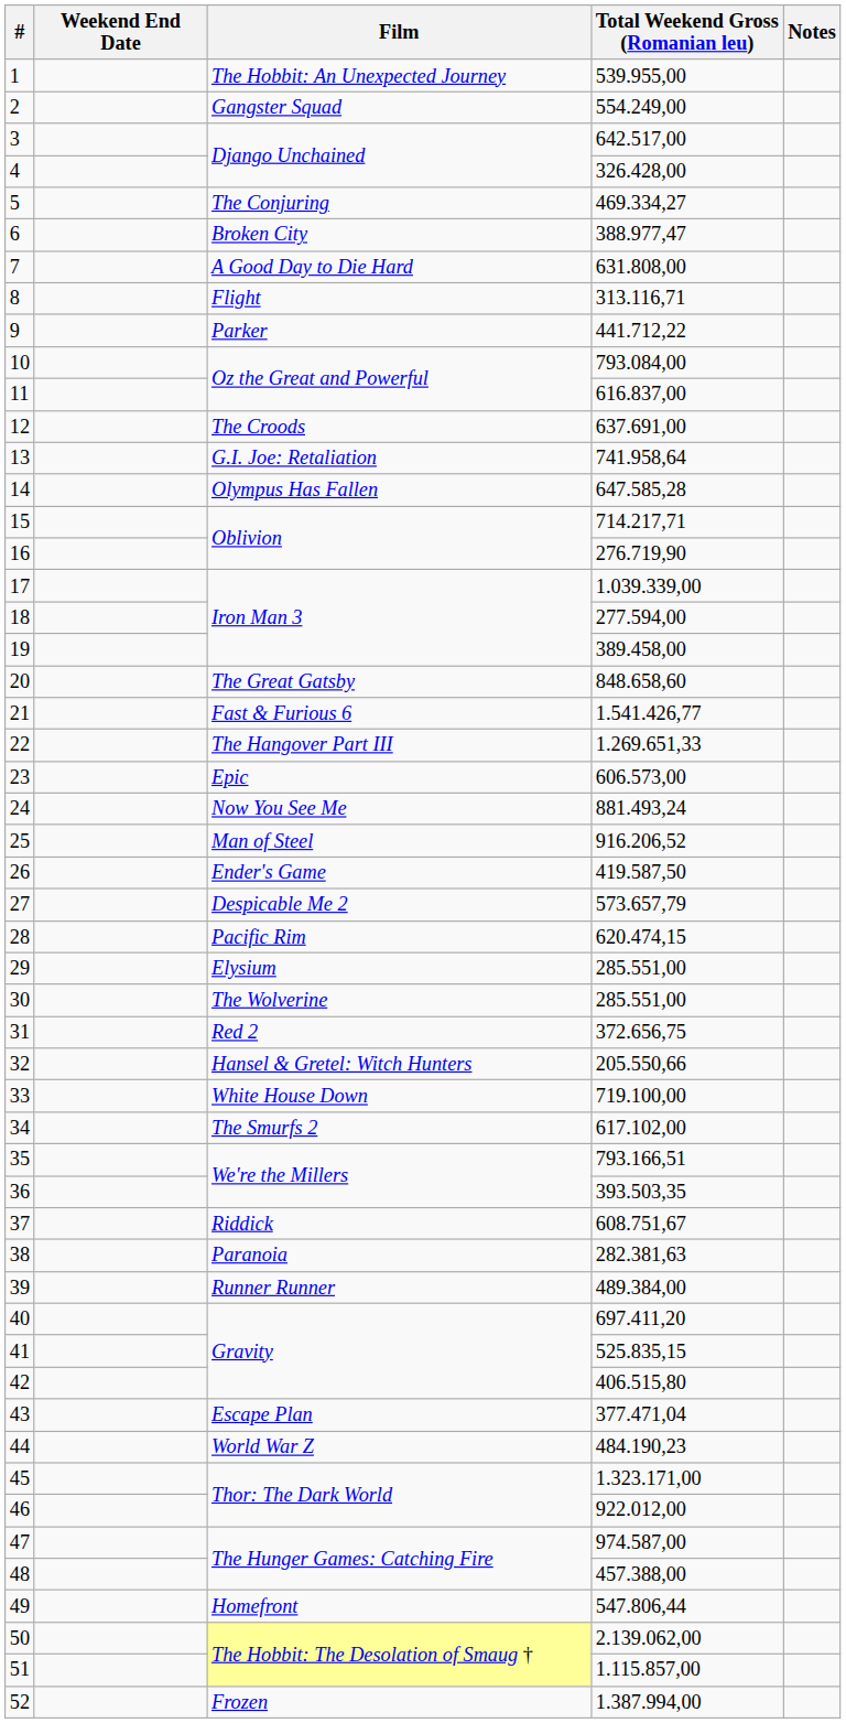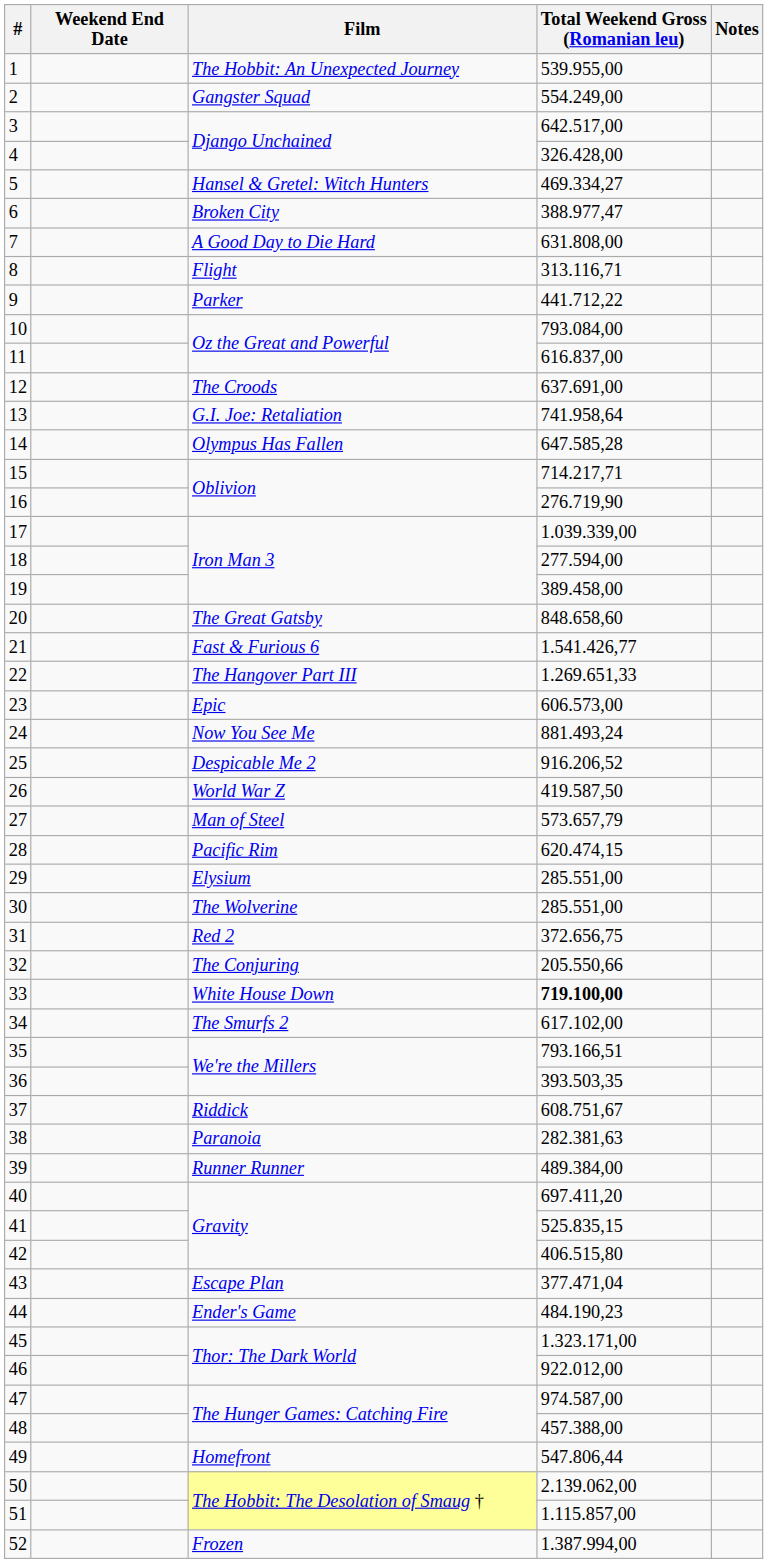 <table class="wikitable sortable">
 <tr>
 <th abbr="Week">#</th>
 <th abbr="Date" style="width:130px">Weekend End Date</th>
 <th width="46%">Film</th>
 <th abbr="Gross">Total Weekend Gross<br>(<a href='#'>Romanian leu</a>)</th>
 <th>Notes</th>
 </tr>
 <tr>
 <td>1</td>
 <td></td>
 <td><em><a href='#'>The Hobbit: An Unexpected Journey</a></em></td>
 <td> 539.955,00</td>
 <td></td>
 </tr>
 <tr>
 <td>2</td>
 <td></td>
 <td><em><a href='#'>Gangster Squad</a></em></td>
 <td> 554.249,00</td>
 <td></td>
 </tr>
 <tr>
 <td>3</td>
 <td></td>
 <td rowspan="2"><em><a href='#'>Django Unchained</a></em></td>
 <td> 642.517,00</td>
 <td></td>
 </tr>
 <tr>
 <td>4</td>
 <td></td>
 <td> 326.428,00</td>
 <td></td>
 </tr>
 <tr>
 <td>5</td>
 <td></td>
-<td><em><a href='#'>The Conjuring</a></em></td>
+<td><em><a href='#'>Hansel & Gretel: Witch Hunters</a></em></td>
 <td> 469.334,27</td>
 <td></td>
 </tr>
 <tr>
 <td>6</td>
 <td></td>
 <td><em><a href='#'>Broken City</a></em></td>
 <td> 388.977,47</td>
 <td></td>
 </tr>
 <tr>
 <td>7</td>
 <td></td>
 <td><em><a href='#'>A Good Day to Die Hard</a></em></td>
 <td> 631.808,00</td>
 <td></td>
 </tr>
 <tr>
 <td>8</td>
 <td></td>
 <td><em><a href='#'>Flight</a></em></td>
 <td> 313.116,71</td>
 <td></td>
 </tr>
 <tr>
 <td>9</td>
 <td></td>
 <td><em><a href='#'>Parker</a></em></td>
 <td> 441.712,22</td>
 <td></td>
 </tr>
 <tr>
 <td>10</td>
 <td></td>
 <td rowspan="2"><em><a href='#'>Oz the Great and Powerful</a></em></td>
 <td> 793.084,00</td>
 <td></td>
 </tr>
 <tr>
 <td>11</td>
 <td></td>
 <td> 616.837,00</td>
 <td></td>
 </tr>
 <tr>
 <td>12</td>
 <td></td>
 <td><em><a href='#'>The Croods</a></em></td>
 <td> 637.691,00</td>
 <td></td>
 </tr>
 <tr>
 <td>13</td>
 <td></td>
 <td><em><a href='#'>G.I. Joe: Retaliation</a></em></td>
 <td> 741.958,64</td>
 <td></td>
 </tr>
 <tr>
 <td>14</td>
 <td></td>
 <td><em><a href='#'>Olympus Has Fallen</a></em></td>
 <td> 647.585,28</td>
 <td></td>
 </tr>
 <tr>
 <td>15</td>
 <td></td>
 <td rowspan="2"><em><a href='#'>Oblivion</a></em></td>
 <td> 714.217,71</td>
 <td></td>
 </tr>
 <tr>
 <td>16</td>
 <td></td>
 <td> 276.719,90</td>
 <td></td>
 </tr>
 <tr>
 <td>17</td>
 <td></td>
 <td rowspan="3"><em><a href='#'>Iron Man 3</a></em></td>
 <td>1.039.339,00</td>
 <td></td>
 </tr>
 <tr>
 <td>18</td>
 <td></td>
 <td> 277.594,00</td>
 <td></td>
 </tr>
 <tr>
 <td>19</td>
 <td></td>
 <td> 389.458,00</td>
 <td></td>
 </tr>
 <tr>
 <td>20</td>
 <td></td>
 <td><em><a href='#'>The Great Gatsby</a></em></td>
 <td> 848.658,60</td>
 <td></td>
 </tr>
 <tr>
 <td>21</td>
 <td></td>
 <td><em><a href='#'>Fast & Furious 6</a></em></td>
 <td>1.541.426,77</td>
 <td></td>
 </tr>
 <tr>
 <td>22</td>
 <td></td>
 <td><em><a href='#'>The Hangover Part III</a></em></td>
 <td>1.269.651,33</td>
 <td></td>
 </tr>
 <tr>
 <td>23</td>
 <td></td>
 <td><em><a href='#'>Epic</a></em></td>
 <td> 606.573,00</td>
 <td></td>
 </tr>
 <tr>
 <td>24</td>
 <td></td>
 <td><em><a href='#'>Now You See Me</a></em></td>
 <td> 881.493,24</td>
 <td></td>
 </tr>
 <tr>
 <td>25</td>
 <td></td>
-<td><em><a href='#'>Man of Steel</a></em></td>
+<td><em><a href='#'>Despicable Me 2</a></em></td>
 <td> 916.206,52</td>
 <td></td>
 </tr>
 <tr>
 <td>26</td>
 <td></td>
-<td><em><a href='#'>Ender's Game</a></em></td>
+<td><em><a href='#'>World War Z</a></em></td>
 <td> 419.587,50</td>
 <td></td>
 </tr>
 <tr>
 <td>27</td>
 <td></td>
-<td><em><a href='#'>Despicable Me 2</a></em></td>
+<td><em><a href='#'>Man of Steel</a></em></td>
 <td> 573.657,79</td>
 <td></td>
 </tr>
 <tr>
 <td>28</td>
 <td></td>
 <td><em><a href='#'>Pacific Rim</a></em></td>
 <td> 620.474,15</td>
 <td></td>
 </tr>
 <tr>
 <td>29</td>
 <td></td>
 <td><em><a href='#'>Elysium</a></em></td>
 <td> 285.551,00</td>
 <td></td>
 </tr>
 <tr>
 <td>30</td>
 <td></td>
 <td><em><a href='#'>The Wolverine</a></em></td>
 <td> 285.551,00</td>
 <td></td>
 </tr>
 <tr>
 <td>31</td>
 <td></td>
 <td><em><a href='#'>Red 2</a></em></td>
 <td> 372.656,75</td>
 <td></td>
 </tr>
 <tr>
 <td>32</td>
 <td></td>
-<td><em><a href='#'>Hansel & Gretel: Witch Hunters</a></em></td>
+<td><em><a href='#'>The Conjuring</a></em></td>
 <td> 205.550,66</td>
 <td></td>
 </tr>
 <tr>
 <td>33</td>
 <td></td>
 <td><em><a href='#'>White House Down</a></em></td>
-<td> 719.100,00</td>
+<td><strong> 719.100,00</strong></td>
 <td></td>
 </tr>
 <tr>
 <td>34</td>
 <td></td>
 <td><em><a href='#'>The Smurfs 2</a></em></td>
 <td> 617.102,00</td>
 <td></td>
 </tr>
 <tr>
 <td>35</td>
 <td></td>
 <td rowspan="2"><em><a href='#'>We're the Millers</a></em></td>
 <td> 793.166,51</td>
 <td></td>
 </tr>
 <tr>
 <td>36</td>
 <td></td>
 <td> 393.503,35</td>
 <td></td>
 </tr>
 <tr>
 <td>37</td>
 <td></td>
 <td><em><a href='#'>Riddick</a></em></td>
 <td> 608.751,67</td>
 <td></td>
 </tr>
 <tr>
 <td>38</td>
 <td></td>
 <td><em><a href='#'>Paranoia</a></em></td>
 <td> 282.381,63</td>
 <td></td>
 </tr>
 <tr>
 <td>39</td>
 <td></td>
 <td><em><a href='#'>Runner Runner</a></em></td>
 <td> 489.384,00</td>
 <td></td>
 </tr>
 <tr>
 <td>40</td>
 <td></td>
 <td rowspan="3"><em><a href='#'>Gravity</a></em></td>
 <td> 697.411,20</td>
 <td></td>
 </tr>
 <tr>
 <td>41</td>
 <td></td>
 <td> 525.835,15</td>
 <td></td>
 </tr>
 <tr>
 <td>42</td>
 <td></td>
 <td> 406.515,80</td>
 <td></td>
 </tr>
 <tr>
 <td>43</td>
 <td></td>
 <td><em><a href='#'>Escape Plan</a></em></td>
 <td> 377.471,04</td>
 <td></td>
 </tr>
 <tr>
 <td>44</td>
 <td></td>
-<td><em><a href='#'>World War Z</a></em></td>
+<td><em><a href='#'>Ender's Game</a></em></td>
 <td> 484.190,23</td>
 <td></td>
 </tr>
 <tr>
 <td>45</td>
 <td></td>
 <td rowspan="2"><em><a href='#'>Thor: The Dark World</a></em></td>
 <td>1.323.171,00</td>
 <td></td>
 </tr>
 <tr>
 <td>46</td>
 <td></td>
 <td> 922.012,00</td>
 <td></td>
 </tr>
 <tr>
 <td>47</td>
 <td></td>
 <td rowspan="2"><em><a href='#'>The Hunger Games: Catching Fire</a></em></td>
 <td> 974.587,00</td>
 <td></td>
 </tr>
 <tr>
 <td>48</td>
 <td></td>
 <td> 457.388,00</td>
 <td></td>
 </tr>
 <tr>
 <td>49</td>
 <td></td>
 <td><em><a href='#'>Homefront</a></em></td>
 <td> 547.806,44</td>
 <td></td>
 </tr>
 <tr>
 <td>50</td>
 <td></td>
 <td rowspan="2" style="background-color:#FFFF99"><em><a href='#'>The Hobbit: The Desolation of Smaug</a></em> †</td>
 <td>2.139.062,00</td>
 <td></td>
 </tr>
 <tr>
 <td>51</td>
 <td></td>
 <td>1.115.857,00</td>
 <td></td>
 </tr>
 <tr>
 <td>52</td>
 <td></td>
 <td><em><a href='#'>Frozen</a></em></td>
 <td>1.387.994,00</td>
 <td></td>
 </tr>
 </table>
